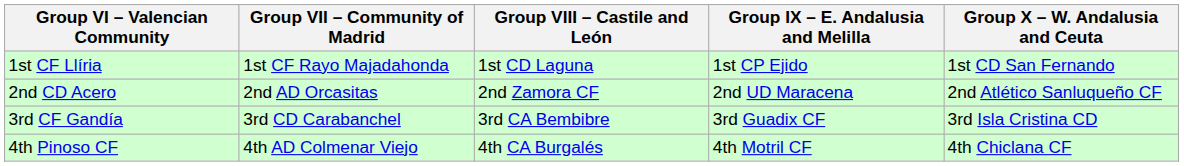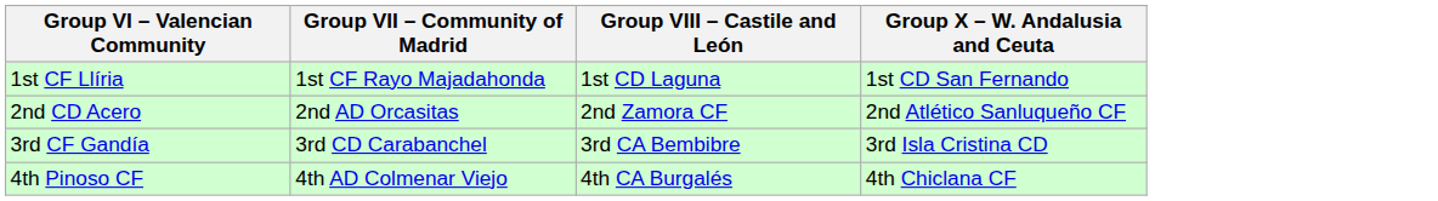 <table class="wikitable">
 <tr>
 <th width=210>Group VI – Valencian Community </th>
 <th width=210>Group VII – Community of Madrid </th>
 <th width=210>Group VIII – Castile and León </th>
-<th width=210>Group IX – E. Andalusia and Melilla </th>
 <th width=210>Group X – W. Andalusia and Ceuta </th>
 </tr>
 <tr style="background:#D0FFD0;">
 <td>1st <a href='#'>CF Llíria</a></td>
 <td>1st <a href='#'>CF Rayo Majadahonda</a></td>
 <td>1st <a href='#'>CD Laguna</a></td>
-<td>1st <a href='#'>CP Ejido</a></td>
 <td>1st <a href='#'>CD San Fernando</a></td>
 </tr>
 <tr style="background:#D0FFD0;">
 <td>2nd <a href='#'>CD Acero</a></td>
 <td>2nd <a href='#'>AD Orcasitas</a></td>
 <td>2nd <a href='#'>Zamora CF</a></td>
-<td>2nd <a href='#'>UD Maracena</a></td>
 <td>2nd <a href='#'>Atlético Sanluqueño CF</a></td>
 </tr>
 <tr style="background:#D0FFD0;">
 <td>3rd <a href='#'>CF Gandía</a></td>
 <td>3rd <a href='#'>CD Carabanchel</a></td>
 <td>3rd <a href='#'>CA Bembibre</a></td>
-<td>3rd <a href='#'>Guadix CF</a></td>
 <td>3rd <a href='#'>Isla Cristina CD</a></td>
 </tr>
 <tr style="background:#D0FFD0;">
 <td>4th <a href='#'>Pinoso CF</a></td>
 <td>4th <a href='#'>AD Colmenar Viejo</a></td>
 <td>4th <a href='#'>CA Burgalés</a></td>
-<td>4th <a href='#'>Motril CF</a></td>
 <td>4th <a href='#'>Chiclana CF</a></td>
 </tr>
 </table>
